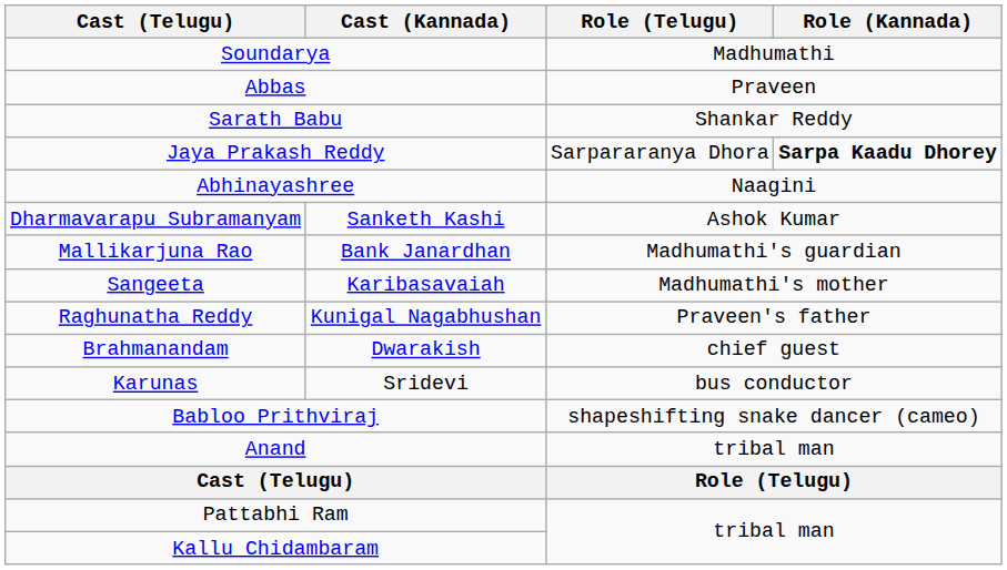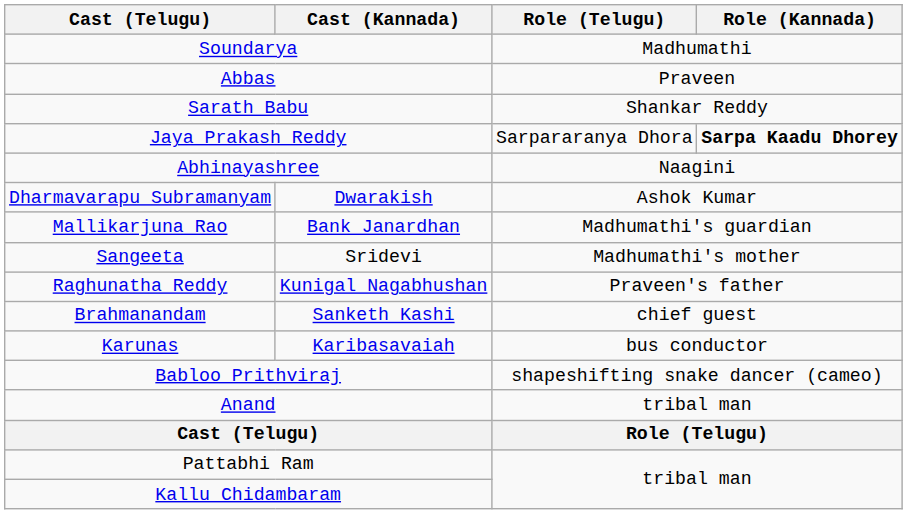 <table class="wikitable">
 <tr>
 <th>Cast (Telugu)</th>
 <th>Cast (Kannada)</th>
 <th>Role (Telugu)</th>
 <th>Role (Kannada)</th>
 </tr>
 <tr>
 <td colspan="2" style="text-align:center;"><a href='#'>Soundarya</a></td>
 <td colspan="2" style="text-align:center;">Madhumathi</td>
 </tr>
 <tr>
 <td colspan="2" style="text-align:center;"><a href='#'>Abbas</a></td>
 <td colspan="2" style="text-align:center;">Praveen</td>
 </tr>
 <tr>
 <td colspan="2" style="text-align:center;"><a href='#'>Sarath Babu</a></td>
 <td colspan="2" style="text-align:center;">Shankar Reddy</td>
 </tr>
 <tr>
 <td colspan="2" style="text-align:center;"><a href='#'>Jaya Prakash Reddy</a></td>
 <td style="text-align:center;">Sarpararanya Dhora</td>
 <td style="text-align:center;"><strong>Sarpa Kaadu Dhorey</strong></td>
 </tr>
 <tr>
 <td colspan="2" style="text-align:center;"><a href='#'>Abhinayashree</a></td>
 <td colspan="2" style="text-align:center;">Naagini</td>
 </tr>
 <tr>
 <td style="text-align:center;"><a href='#'>Dharmavarapu Subramanyam</a></td>
-<td style="text-align:center;"><a href='#'>Sanketh Kashi</a></td>
+<td style="text-align:center;"><a href='#'>Dwarakish</a></td>
 <td colspan="2" style="text-align:center;">Ashok Kumar</td>
 </tr>
 <tr>
 <td style="text-align:center;"><a href='#'>Mallikarjuna Rao</a></td>
 <td style="text-align:center;"><a href='#'>Bank Janardhan</a></td>
 <td colspan="2" style="text-align:center;">Madhumathi's guardian</td>
 </tr>
 <tr>
 <td style="text-align:center;"><a href='#'>Sangeeta</a></td>
-<td style="text-align:center;"><a href='#'>Karibasavaiah</a></td>
+<td style="text-align:center;">Sridevi</td>
 <td colspan="2" style="text-align:center;">Madhumathi's mother</td>
 </tr>
 <tr>
 <td style="text-align:center;"><a href='#'>Raghunatha Reddy</a></td>
 <td style="text-align:center;"><a href='#'>Kunigal Nagabhushan</a></td>
 <td colspan="2" style="text-align:center;">Praveen's father</td>
 </tr>
 <tr>
 <td style="text-align:center;"><a href='#'>Brahmanandam</a></td>
-<td style="text-align:center;"><a href='#'>Dwarakish</a></td>
+<td style="text-align:center;"><a href='#'>Sanketh Kashi</a></td>
 <td colspan="2" style="text-align:center;">chief guest</td>
 </tr>
 <tr>
 <td style="text-align:center;"><a href='#'>Karunas</a></td>
-<td style="text-align:center;">Sridevi</td>
+<td style="text-align:center;"><a href='#'>Karibasavaiah</a></td>
 <td colspan="2" style="text-align:center;">bus conductor</td>
 </tr>
 <tr>
 <td colspan="2" style="text-align:center;"><a href='#'>Babloo Prithviraj</a></td>
 <td colspan="2" style="text-align:center;">shapeshifting snake dancer (cameo)</td>
 </tr>
 <tr>
 <td colspan="2" style="text-align:center;"><a href='#'>Anand</a></td>
 <td colspan=2 style="text-align:center;">tribal man</td>
 </tr>
 <tr>
 <th colspan="2">Cast (Telugu)</th>
 <th colspan="2">Role (Telugu)</th>
 </tr>
 <tr>
 <td colspan="2" style="text-align:center;">Pattabhi Ram</td>
 <td colspan=2 rowspan="2" style="text-align:center;">tribal man</td>
 </tr>
 <tr>
 <td colspan="2" style="text-align:center;"><a href='#'>Kallu Chidambaram</a></td>
 </tr>
 </table>
